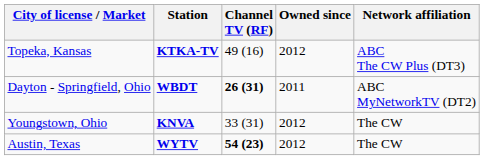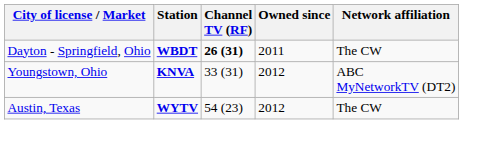 <table class="wikitable">
 <tr style="vertical-align: top; text-align: left;">
 <th><a href='#'>City of license</a> / <a href='#'>Market</a></th>
 <th>Station</th>
 <th>Channel<br><a href='#'>TV</a> (<a href='#'>RF</a>)</th>
 <th>Owned since</th>
 <th>Network affiliation</th>
 </tr>
 <tr style="vertical-align: top; text-align: left;">
-<td><a href='#'>Topeka, Kansas</a></td>
-<td><strong><a href='#'>KTKA-TV</a></strong></td>
-<td>49 (16)</td>
-<td>2012</td>
-<td><a href='#'>ABC</a><br><a href='#'>The CW Plus</a> (DT3)</td>
-</tr>
-<tr style="vertical-align: top; text-align: left;">
 <td><a href='#'>Dayton</a> - <a href='#'>Springfield</a>, <a href='#'>Ohio</a></td>
 <td><strong><a href='#'>WBDT</a></strong></td>
 <td><strong>26 (31)</strong></td>
 <td>2011</td>
-<td>ABC<br><a href='#'>MyNetworkTV</a> (DT2)</td>
+<td>The CW</td>
 </tr>
 <tr style="vertical-align: top; text-align: left;">
 <td><a href='#'>Youngstown, Ohio</a></td>
 <td><strong><a href='#'>KNVA</a></strong></td>
 <td>33 (31)</td>
 <td>2012</td>
-<td>The CW</td>
+<td>ABC<br><a href='#'>MyNetworkTV</a> (DT2)</td>
 </tr>
 <tr style="vertical-align: top; text-align: left;">
 <td><a href='#'>Austin, Texas</a></td>
 <td><strong><a href='#'>WYTV</a></strong></td>
-<td><strong>54 (23)</strong></td>
+<td>54 (23)</td>
 <td>2012</td>
 <td>The CW</td>
 </tr>
 </table>
